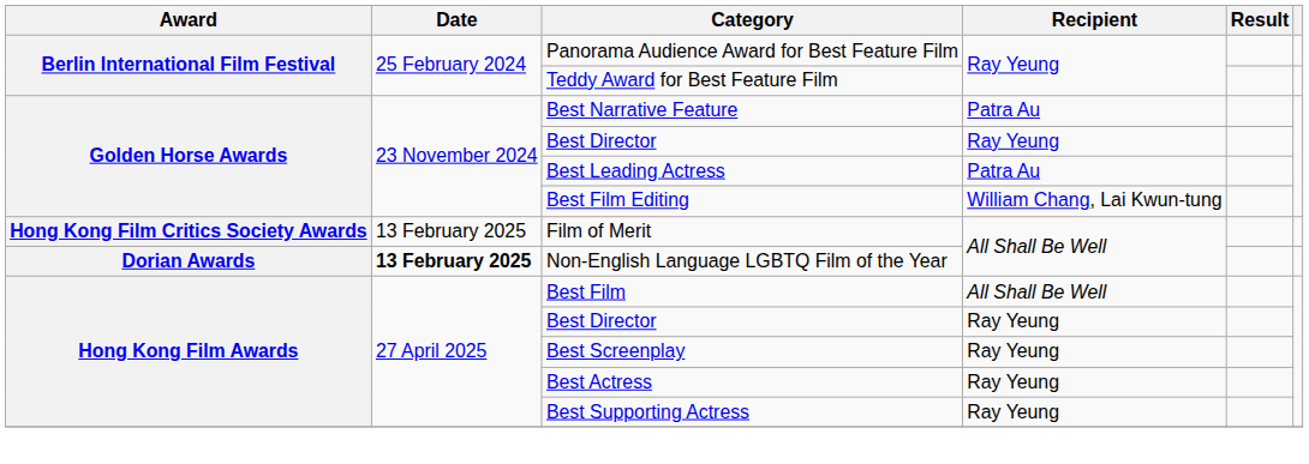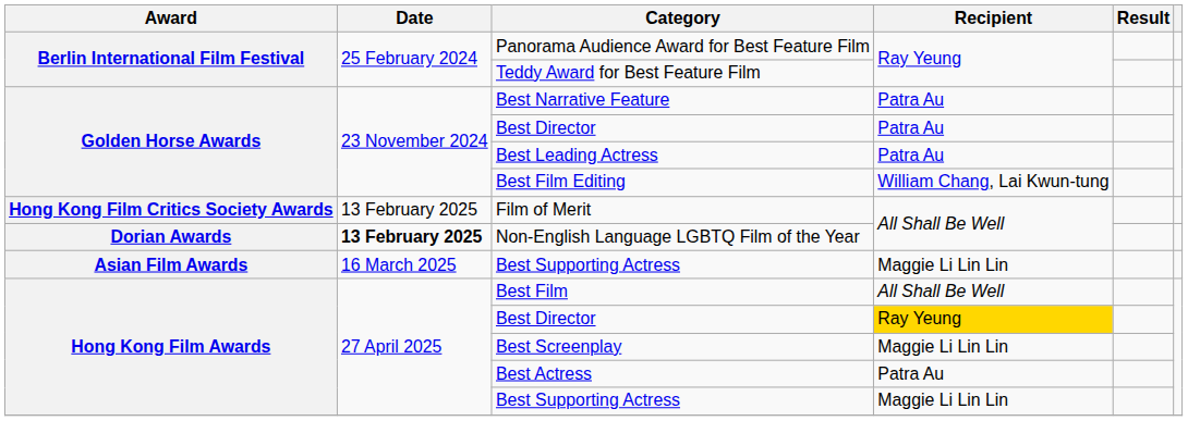 <table class="wikitable sortable plainrowheaders">
 <tr>
 <th>Award</th>
 <th>Date</th>
 <th>Category</th>
 <th>Recipient</th>
 <th>Result</th>
 <th class="unsortable"></th>
 </tr>
 <tr>
 <th scope="row" rowspan=2><a href='#'>Berlin International Film Festival</a></th>
 <td rowspan=2><a href='#'>25 February 2024</a></td>
 <td>Panorama Audience Award for Best Feature Film</td>
 <td rowspan=2><a href='#'>Ray Yeung</a></td>
 <td></td>
 <td></td>
 </tr>
 <tr>
 <td><a href='#'>Teddy Award</a> for Best Feature Film</td>
 <td></td>
 <td></td>
 </tr>
 <tr>
 <th scope="row" rowspan=4><a href='#'>Golden Horse Awards</a></th>
 <td rowspan=4><a href='#'>23 November 2024</a></td>
 <td><a href='#'>Best Narrative Feature</a></td>
 <td><a href='#'>Patra Au</a></td>
 <td></td>
 <td rowspan="4"></td>
 </tr>
 <tr>
 <td><a href='#'>Best Director</a></td>
-<td><a href='#'>Ray Yeung</a></td>
+<td><a href='#'>Patra Au</a></td>
 <td></td>
 </tr>
 <tr>
 <td><a href='#'>Best Leading Actress</a></td>
 <td><a href='#'>Patra Au</a></td>
 <td></td>
 </tr>
 <tr>
 <td><a href='#'>Best Film Editing</a></td>
 <td><a href='#'>William Chang</a>, Lai Kwun-tung</td>
 <td></td>
 </tr>
 <tr>
 <th scope="row"><a href='#'>Hong Kong Film Critics Society Awards</a></th>
 <td>13 February 2025</td>
 <td>Film of Merit</td>
 <td rowspan="2"><em>All Shall Be Well</em></td>
 <td></td>
 <td></td>
 </tr>
 <tr>
 <th scope="row"><a href='#'>Dorian Awards</a></th>
 <td><strong>13 February 2025</strong></td>
 <td>Non-English Language LGBTQ Film of the Year</td>
 <td></td>
 <td></td>
 </tr>
 <tr>
+<th scope="row"><a href='#'>Asian Film Awards</a></th>
+<td><a href='#'>16 March 2025</a></td>
+<td><a href='#'>Best Supporting Actress</a></td>
+<td>Maggie Li Lin Lin</td>
+<td></td>
+<td></td>
+</tr>
+<tr>
 <th scope="row" rowspan=5><a href='#'>Hong Kong Film Awards</a></th>
 <td rowspan=5><a href='#'>27 April 2025</a></td>
 <td><a href='#'>Best Film</a></td>
 <td><em>All Shall Be Well</em></td>
 <td></td>
 <td rowspan=5></td>
 </tr>
 <tr>
 <td><a href='#'>Best Director</a></td>
-<td>Ray Yeung</td>
+<td style="background: gold;">Ray Yeung</td>
 <td></td>
 </tr>
 <tr>
 <td><a href='#'>Best Screenplay</a></td>
-<td>Ray Yeung</td>
+<td>Maggie Li Lin Lin</td>
 <td></td>
 </tr>
 <tr>
 <td><a href='#'>Best Actress</a></td>
-<td>Ray Yeung</td>
+<td>Patra Au</td>
 <td></td>
 </tr>
 <tr>
 <td><a href='#'>Best Supporting Actress</a></td>
-<td>Ray Yeung</td>
+<td>Maggie Li Lin Lin</td>
 <td></td>
 </tr>
 <tr>
 </tr>
 </table>
